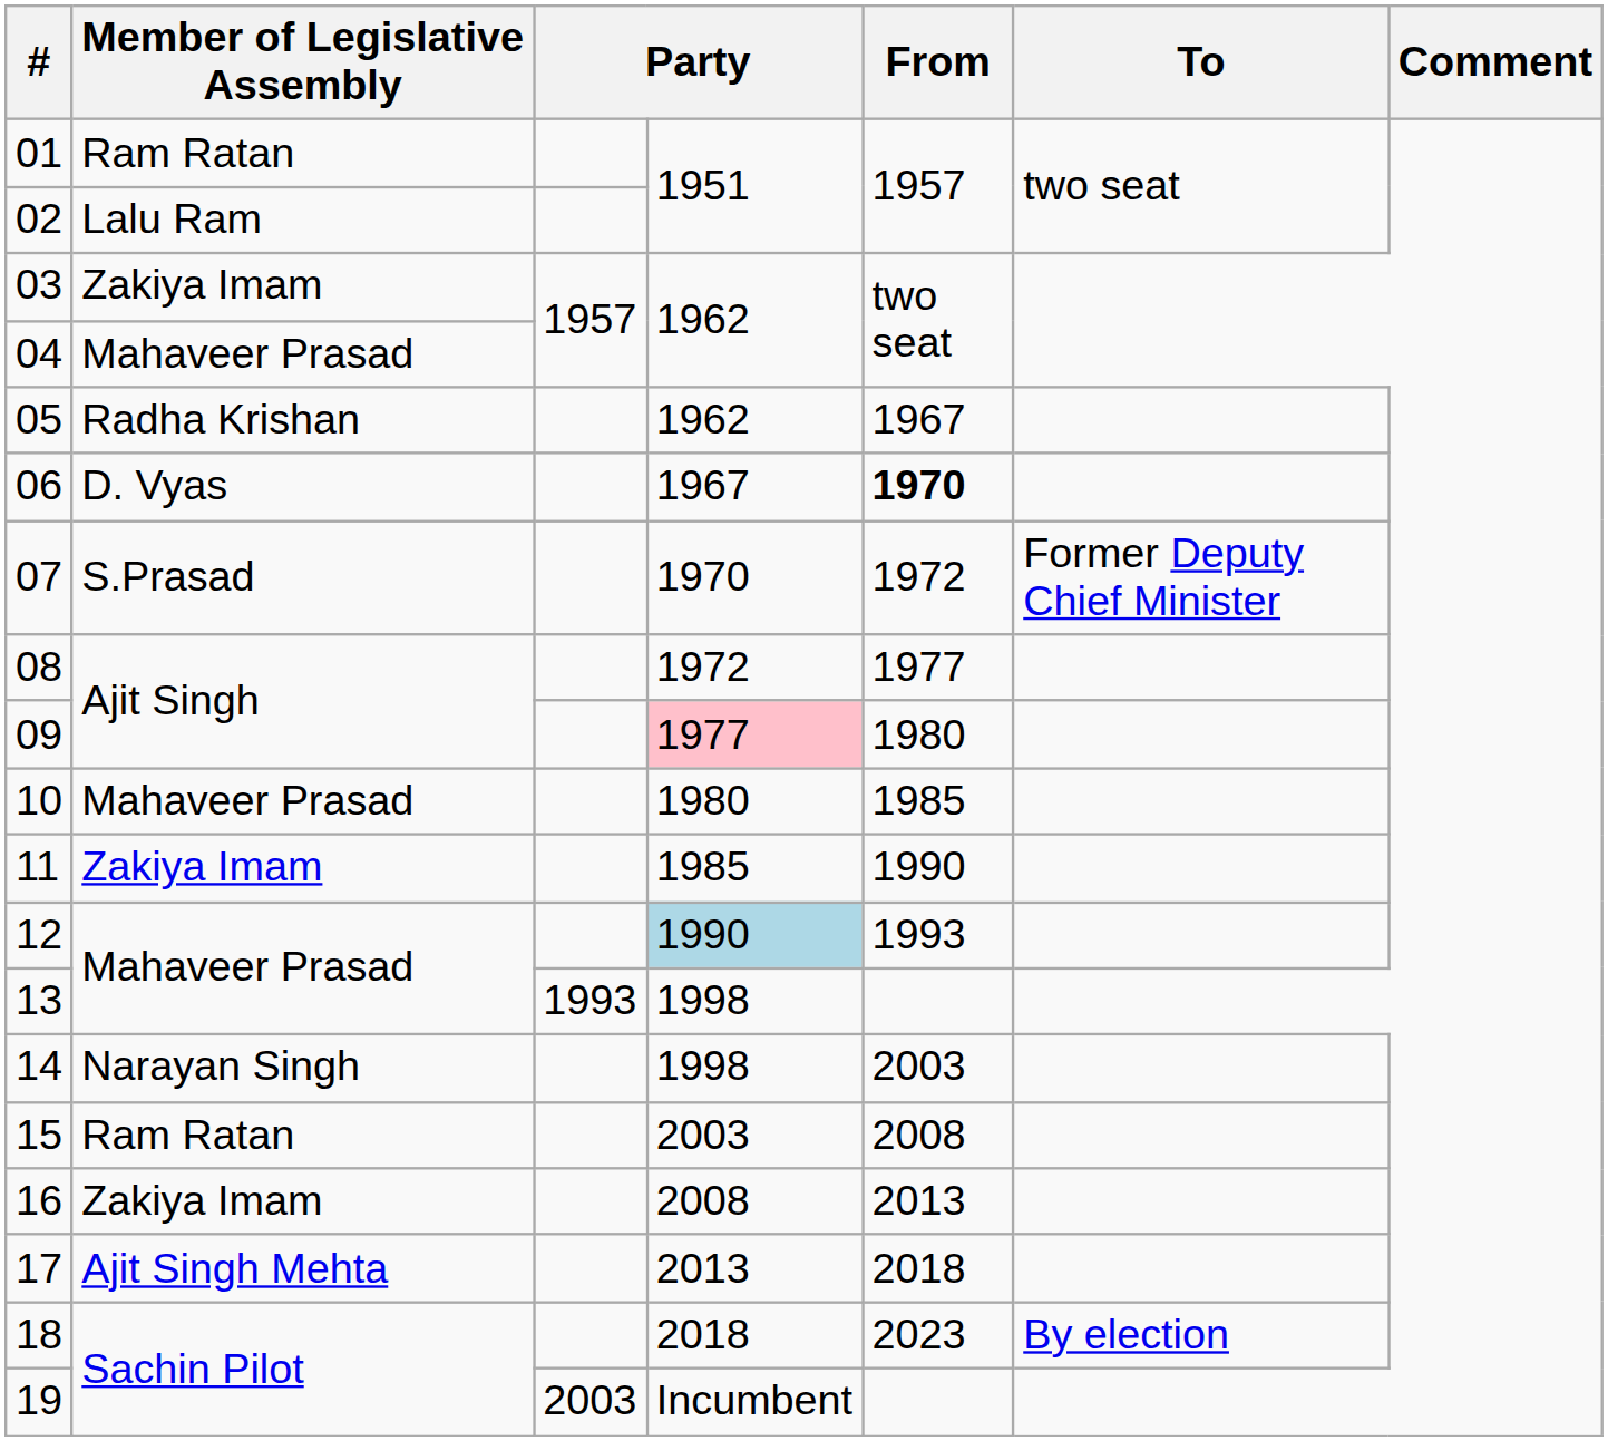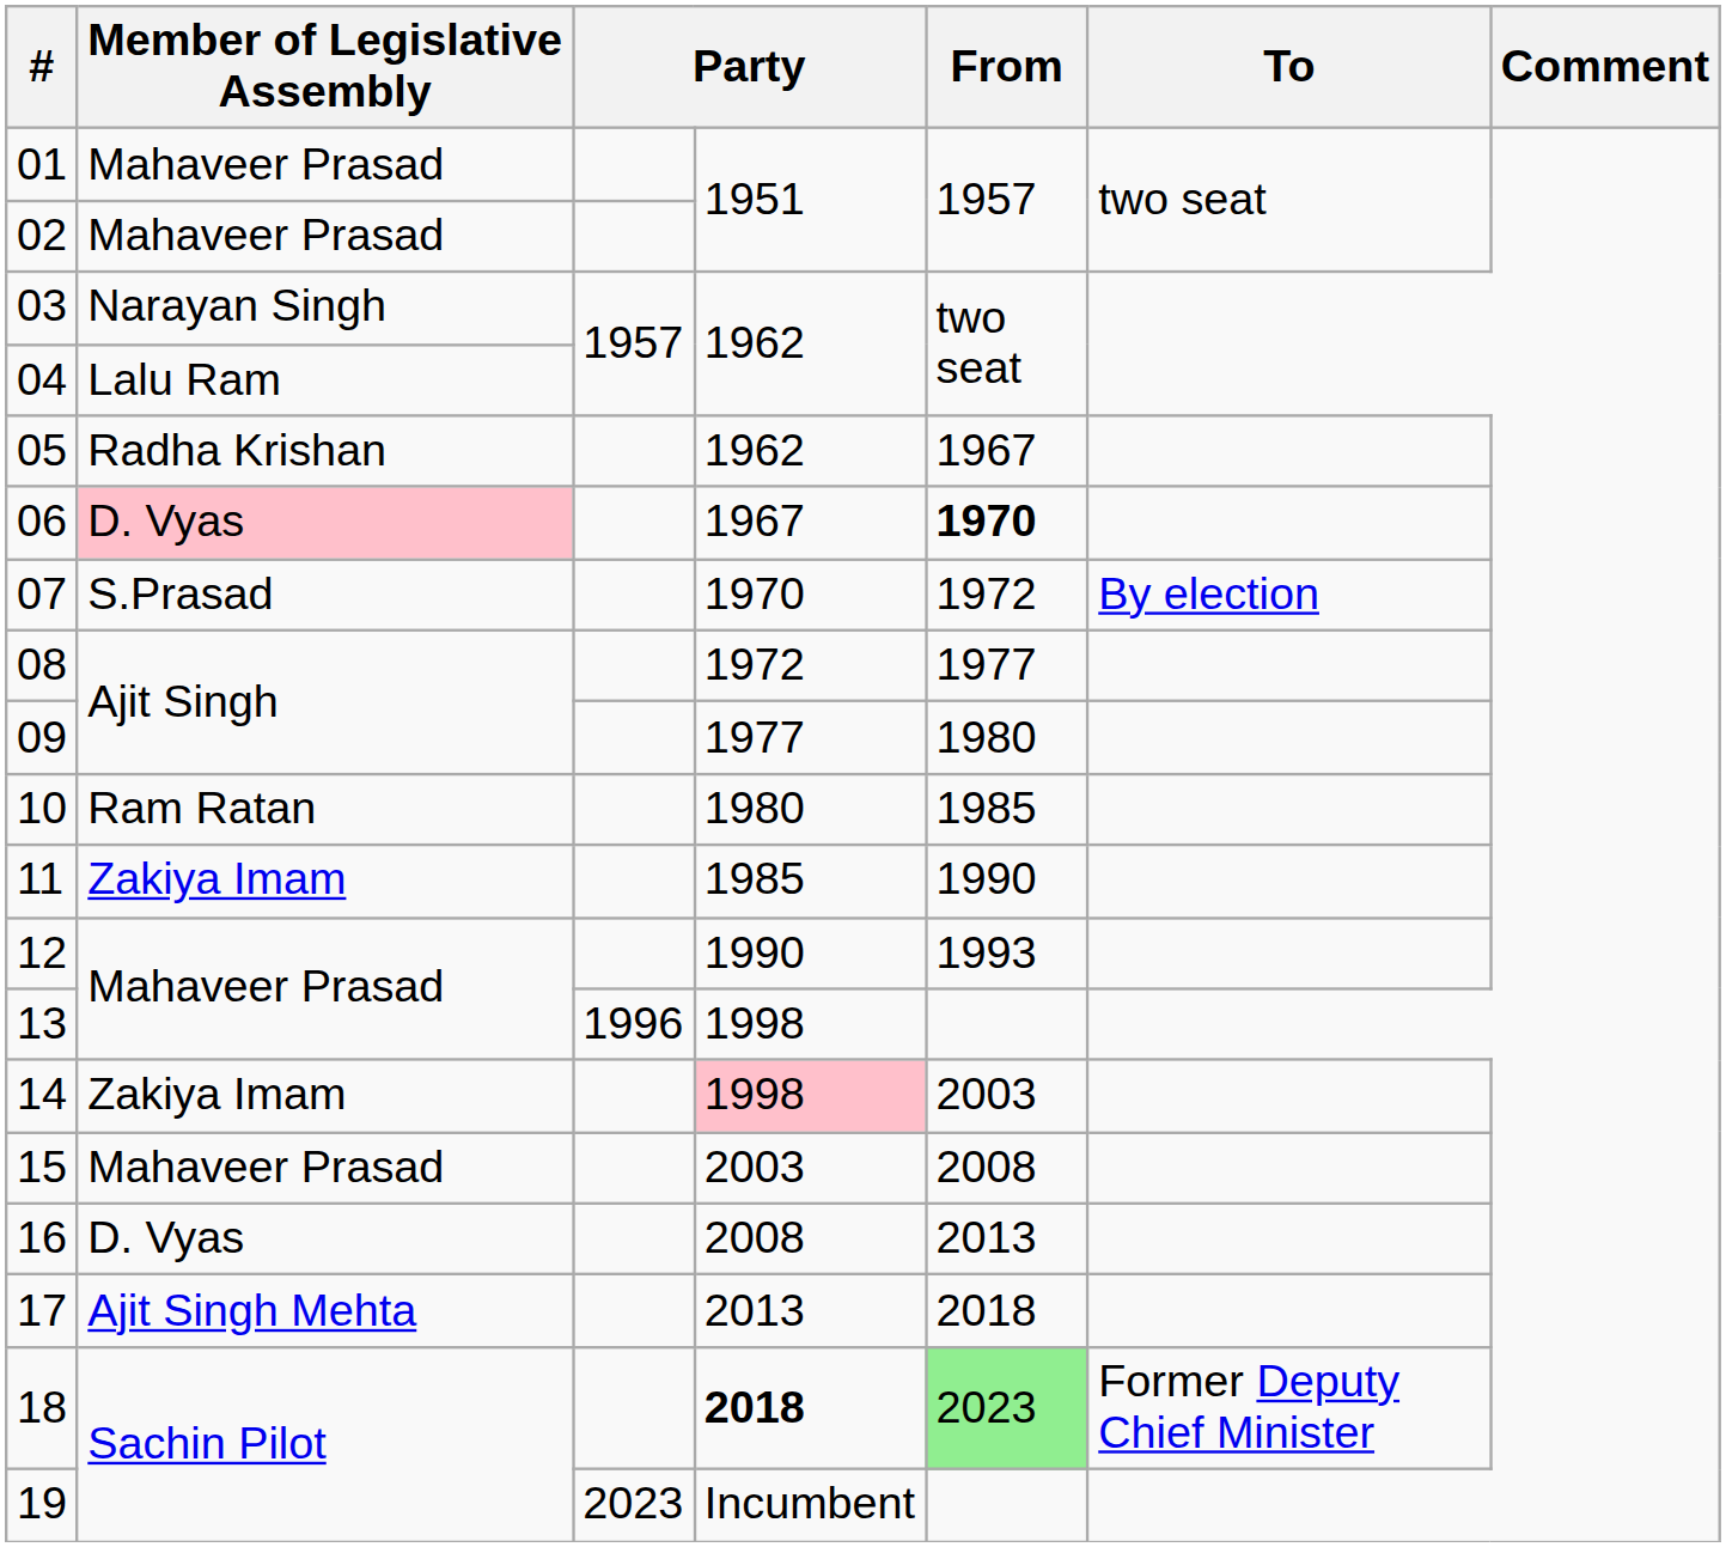 <table class="wikitable plainrowheaders sortable" style="font-size: x-big;">
 <tr>
 <th Scope=col>#</th>
 <th scope=col>Member of Legislative Assembly</th>
 <th colspan=2>Party</th>
 <th scope=col>From</th>
 <th scope=col>To</th>
 <th scope=col>Comment</th>
 </tr>
 <tr>
 <td>01</td>
-<td>Ram Ratan</td>
+<td>Mahaveer Prasad</td>
 <td></td>
 <td rowspan="2">1951</td>
 <td rowspan="2">1957</td>
 <td rowspan="2">two seat</td>
 </tr>
 <tr>
 <td>02</td>
-<td>Lalu Ram</td>
+<td>Mahaveer Prasad</td>
 </tr>
 <tr>
 <td>03</td>
-<td>Zakiya Imam</td>
+<td>Narayan Singh</td>
 <td rowspan="2">1957</td>
 <td rowspan="2">1962</td>
 <td rowspan="2">two seat</td>
 </tr>
 <tr>
 <td>04</td>
-<td>Mahaveer Prasad</td>
+<td>Lalu Ram</td>
 </tr>
 <tr>
 <td>05</td>
 <td>Radha Krishan</td>
 <td></td>
 <td>1962</td>
 <td>1967</td>
 <td></td>
 </tr>
 <tr>
 <td>06</td>
-<td>D. Vyas</td>
+<td style="background: pink;">D. Vyas</td>
 <td></td>
 <td>1967</td>
 <td><strong>1970</strong></td>
 <td></td>
 </tr>
 <tr>
 <td>07</td>
 <td>S.Prasad</td>
 <td></td>
 <td>1970</td>
 <td>1972</td>
-<td>Former <a href='#'>Deputy Chief Minister</a></td>
+<td><a href='#'>By election</a></td>
 </tr>
 <tr>
 <td>08</td>
 <td rowspan="2">Ajit Singh</td>
 <td></td>
 <td>1972</td>
 <td>1977</td>
 <td></td>
 </tr>
 <tr>
 <td>09</td>
 <td></td>
-<td style="background: pink;">1977</td>
+<td>1977</td>
 <td>1980</td>
 <td></td>
 </tr>
 <tr>
 <td>10</td>
-<td>Mahaveer Prasad</td>
+<td>Ram Ratan</td>
 <td></td>
 <td>1980</td>
 <td>1985</td>
 <td></td>
 </tr>
 <tr>
 <td>11</td>
 <td><a href='#'>Zakiya Imam</a></td>
 <td></td>
 <td>1985</td>
 <td>1990</td>
 <td></td>
 </tr>
 <tr>
 <td>12</td>
 <td rowspan="2">Mahaveer Prasad</td>
 <td></td>
-<td style="background: lightblue;">1990</td>
+<td>1990</td>
 <td>1993</td>
 <td></td>
 </tr>
 <tr>
 <td>13</td>
-<td>1993</td>
+<td>1996</td>
 <td>1998</td>
 <td></td>
 </tr>
 <tr>
 <td>14</td>
-<td>Narayan Singh</td>
+<td>Zakiya Imam</td>
 <td></td>
-<td>1998</td>
+<td style="background: pink;">1998</td>
 <td>2003</td>
 <td></td>
 </tr>
 <tr>
 <td>15</td>
-<td>Ram Ratan</td>
+<td>Mahaveer Prasad</td>
 <td></td>
 <td>2003</td>
 <td>2008</td>
 <td></td>
 </tr>
 <tr>
 <td>16</td>
-<td>Zakiya Imam</td>
+<td>D. Vyas</td>
 <td></td>
 <td>2008</td>
 <td>2013</td>
 <td></td>
 </tr>
 <tr>
 <td>17</td>
 <td><a href='#'>Ajit Singh Mehta</a></td>
 <td></td>
 <td>2013</td>
 <td>2018</td>
 <td></td>
 </tr>
 <tr>
 <td>18</td>
 <td rowspan="2"><a href='#'>Sachin Pilot</a></td>
 <td></td>
-<td>2018</td>
-<td>2023</td>
-<td><a href='#'>By election</a></td>
+<td><strong>2018</strong></td>
+<td style="background: lightgreen;">2023</td>
+<td>Former <a href='#'>Deputy Chief Minister</a></td>
 </tr>
 <tr>
 <td>19</td>
-<td>2003</td>
+<td>2023</td>
 <td>Incumbent</td>
 <td></td>
 </tr>
 <tr>
 </tr>
 </table>
